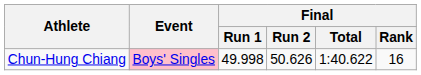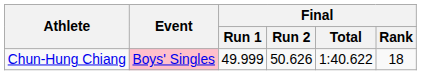 <table class="wikitable" style="font-size:90%">
 <tr>
 <th rowspan="2">Athlete</th>
 <th rowspan="2">Event</th>
 <th colspan="4">Final</th>
 </tr>
 <tr>
 <th>Run 1</th>
 <th>Run 2</th>
 <th>Total</th>
 <th>Rank</th>
 </tr>
 <tr>
 <td><a href='#'>Chun-Hung Chiang</a></td>
 <td style="background: pink;"><a href='#'>Boys' Singles</a></td>
-<td align="center">49.998</td>
+<td align="center">49.999</td>
 <td align="center">50.626</td>
 <td align="center">1:40.622</td>
-<td align="center">16</td>
+<td align="center">18</td>
 </tr>
 </table>
